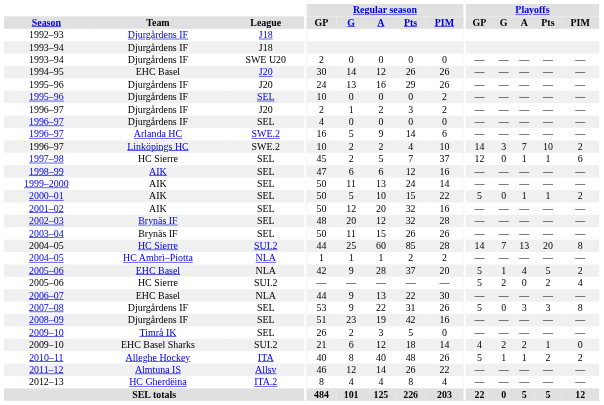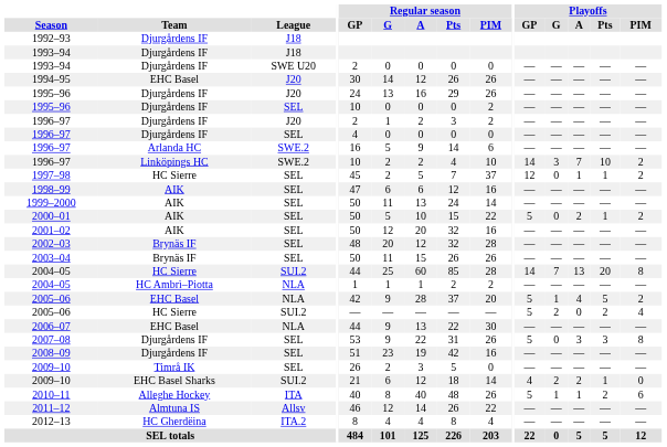 <table border="0" cellpadding="1" cellspacing="0" style="text-align:center; width:60em">
 <tr bgcolor="#e0e0e0">
 <th colspan="3" bgcolor="#ffffff"></th>
 <th rowspan="99" bgcolor="#ffffff"></th>
 <th colspan="5"><a href='#'>Regular season</a></th>
 <th rowspan="99" bgcolor="#ffffff"></th>
 <th colspan="5"><a href='#'>Playoffs</a></th>
 </tr>
 <tr bgcolor="#e0e0e0">
 <th><a href='#'>Season</a></th>
 <th>Team</th>
 <th>League</th>
 <th>GP</th>
 <th><a href='#'>G</a></th>
 <th><a href='#'>A</a></th>
 <th><a href='#'>Pts</a></th>
 <th><a href='#'>PIM</a></th>
 <th>GP</th>
 <th>G</th>
 <th>A</th>
 <th>Pts</th>
 <th>PIM</th>
 </tr>
 <tr>
 <td>1992–93</td>
 <td><a href='#'>Djurgårdens IF</a></td>
 <td><a href='#'>J18</a></td>
 <td></td>
 <td></td>
 <td></td>
 <td></td>
 <td></td>
 <td></td>
 <td></td>
 <td></td>
 <td></td>
 <td></td>
 </tr>
 <tr bgcolor="#f0f0f0">
 <td>1993–94</td>
 <td>Djurgårdens IF</td>
 <td>J18</td>
 <td></td>
 <td></td>
 <td></td>
 <td></td>
 <td></td>
 <td></td>
 <td></td>
 <td></td>
 <td></td>
 <td></td>
 </tr>
 <tr>
 <td>1993–94</td>
 <td>Djurgårdens IF</td>
 <td>SWE U20</td>
 <td>2</td>
 <td>0</td>
 <td>0</td>
 <td>0</td>
 <td>0</td>
 <td>—</td>
 <td>—</td>
 <td>—</td>
 <td>—</td>
 <td>—</td>
 </tr>
 <tr bgcolor="#f0f0f0">
 <td>1994–95</td>
 <td>EHC Basel</td>
 <td><a href='#'>J20</a></td>
 <td>30</td>
 <td>14</td>
 <td>12</td>
 <td>26</td>
 <td>26</td>
 <td>—</td>
 <td>—</td>
 <td>—</td>
 <td>—</td>
 <td>—</td>
 </tr>
 <tr>
 <td>1995–96</td>
 <td>Djurgårdens IF</td>
 <td>J20</td>
 <td>24</td>
 <td>13</td>
 <td>16</td>
 <td>29</td>
 <td>26</td>
 <td>—</td>
 <td>—</td>
 <td>—</td>
 <td>—</td>
 <td>—</td>
 </tr>
 <tr bgcolor="#f0f0f0">
 <td><a href='#'>1995–96</a></td>
 <td>Djurgårdens IF</td>
 <td><a href='#'>SEL</a></td>
 <td>10</td>
 <td>0</td>
 <td>0</td>
 <td>0</td>
 <td>2</td>
 <td>—</td>
 <td>—</td>
 <td>—</td>
 <td>—</td>
 <td>—</td>
 </tr>
 <tr>
 <td>1996–97</td>
 <td>Djurgårdens IF</td>
 <td>J20</td>
 <td>2</td>
 <td>1</td>
 <td>2</td>
 <td>3</td>
 <td>2</td>
 <td>—</td>
 <td>—</td>
 <td>—</td>
 <td>—</td>
 <td>—</td>
 </tr>
 <tr bgcolor="#f0f0f0">
 <td><a href='#'>1996–97</a></td>
 <td>Djurgårdens IF</td>
 <td>SEL</td>
 <td>4</td>
 <td>0</td>
 <td>0</td>
 <td>0</td>
 <td>0</td>
 <td>—</td>
 <td>—</td>
 <td>—</td>
 <td>—</td>
 <td>—</td>
 </tr>
 <tr>
 <td><a href='#'>1996–97</a></td>
 <td><a href='#'>Arlanda HC</a></td>
 <td><a href='#'>SWE.2</a></td>
 <td>16</td>
 <td>5</td>
 <td>9</td>
 <td>14</td>
 <td>6</td>
 <td>—</td>
 <td>—</td>
 <td>—</td>
 <td>—</td>
 <td>—</td>
 </tr>
 <tr bgcolor="#f0f0f0">
 <td>1996–97</td>
 <td><a href='#'>Linköpings HC</a></td>
 <td>SWE.2</td>
 <td>10</td>
 <td>2</td>
 <td>2</td>
 <td>4</td>
 <td>10</td>
 <td>14</td>
 <td>3</td>
 <td>7</td>
 <td>10</td>
 <td>2</td>
 </tr>
 <tr>
 <td><a href='#'>1997–98</a></td>
 <td>HC Sierre</td>
 <td>SEL</td>
 <td>45</td>
 <td>2</td>
 <td>5</td>
 <td>7</td>
 <td>37</td>
 <td>12</td>
 <td>0</td>
 <td>1</td>
 <td>1</td>
-<td>6</td>
+<td>2</td>
 </tr>
 <tr bgcolor="#f0f0f0">
 <td><a href='#'>1998–99</a></td>
 <td><a href='#'>AIK</a></td>
 <td>SEL</td>
 <td>47</td>
 <td>6</td>
 <td>6</td>
 <td>12</td>
 <td>16</td>
 <td>—</td>
 <td>—</td>
 <td>—</td>
 <td>—</td>
 <td>—</td>
 </tr>
 <tr>
 <td><a href='#'>1999–2000</a></td>
 <td>AIK</td>
 <td>SEL</td>
 <td>50</td>
 <td>11</td>
 <td>13</td>
 <td>24</td>
 <td>14</td>
 <td>—</td>
 <td>—</td>
 <td>—</td>
 <td>—</td>
 <td>—</td>
 </tr>
 <tr bgcolor="#f0f0f0">
 <td><a href='#'>2000–01</a></td>
 <td>AIK</td>
 <td>SEL</td>
 <td>50</td>
 <td>5</td>
 <td>10</td>
 <td>15</td>
 <td>22</td>
 <td>5</td>
 <td>0</td>
-<td>1</td>
+<td>2</td>
 <td>1</td>
 <td>2</td>
 </tr>
 <tr>
 <td><a href='#'>2001–02</a></td>
 <td>AIK</td>
 <td>SEL</td>
 <td>50</td>
 <td>12</td>
 <td>20</td>
 <td>32</td>
 <td>16</td>
 <td>—</td>
 <td>—</td>
 <td>—</td>
 <td>—</td>
 <td>—</td>
 </tr>
 <tr bgcolor="#f0f0f0">
 <td><a href='#'>2002–03</a></td>
 <td><a href='#'>Brynäs IF</a></td>
 <td>SEL</td>
 <td>48</td>
 <td>20</td>
 <td>12</td>
 <td>32</td>
 <td>28</td>
 <td>—</td>
 <td>—</td>
 <td>—</td>
 <td>—</td>
 <td>—</td>
 </tr>
 <tr>
 <td><a href='#'>2003–04</a></td>
 <td>Brynäs IF</td>
 <td>SEL</td>
 <td>50</td>
 <td>11</td>
 <td>15</td>
 <td>26</td>
 <td>26</td>
 <td>—</td>
 <td>—</td>
 <td>—</td>
 <td>—</td>
 <td>—</td>
 </tr>
 <tr bgcolor="#f0f0f0">
 <td>2004–05</td>
 <td><a href='#'>HC Sierre</a></td>
 <td><a href='#'>SUI.2</a></td>
 <td>44</td>
 <td>25</td>
 <td>60</td>
 <td>85</td>
 <td>28</td>
 <td>14</td>
 <td>7</td>
 <td>13</td>
 <td>20</td>
 <td>8</td>
 </tr>
 <tr>
 <td><a href='#'>2004–05</a></td>
 <td><a href='#'>HC Ambrì–Piotta</a></td>
 <td><a href='#'>NLA</a></td>
 <td>1</td>
 <td>1</td>
 <td>1</td>
 <td>2</td>
 <td>2</td>
 <td>—</td>
 <td>—</td>
 <td>—</td>
 <td>—</td>
 <td>—</td>
 </tr>
 <tr bgcolor="#f0f0f0">
 <td><a href='#'>2005–06</a></td>
 <td><a href='#'>EHC Basel</a></td>
 <td>NLA</td>
 <td>42</td>
 <td>9</td>
 <td>28</td>
 <td>37</td>
 <td>20</td>
 <td>5</td>
 <td>1</td>
 <td>4</td>
 <td>5</td>
 <td>2</td>
 </tr>
 <tr>
 <td>2005–06</td>
 <td>HC Sierre</td>
 <td>SUI.2</td>
 <td>—</td>
 <td>—</td>
 <td>—</td>
 <td>—</td>
 <td>—</td>
 <td>5</td>
 <td>2</td>
 <td>0</td>
 <td>2</td>
 <td>4</td>
 </tr>
 <tr bgcolor="#f0f0f0">
 <td><a href='#'>2006–07</a></td>
 <td>EHC Basel</td>
 <td>NLA</td>
 <td>44</td>
 <td>9</td>
 <td>13</td>
 <td>22</td>
 <td>30</td>
 <td>—</td>
 <td>—</td>
 <td>—</td>
 <td>—</td>
 <td>—</td>
 </tr>
 <tr>
 <td><a href='#'>2007–08</a></td>
 <td>Djurgårdens IF</td>
 <td>SEL</td>
 <td>53</td>
 <td>9</td>
 <td>22</td>
 <td>31</td>
 <td>26</td>
 <td>5</td>
 <td>0</td>
 <td>3</td>
 <td>3</td>
 <td>8</td>
 </tr>
 <tr bgcolor="#f0f0f0">
 <td><a href='#'>2008–09</a></td>
 <td>Djurgårdens IF</td>
 <td>SEL</td>
 <td>51</td>
 <td>23</td>
 <td>19</td>
 <td>42</td>
 <td>16</td>
 <td>—</td>
 <td>—</td>
 <td>—</td>
 <td>—</td>
 <td>—</td>
 </tr>
 <tr>
 <td><a href='#'>2009–10</a></td>
 <td><a href='#'>Timrå IK</a></td>
 <td>SEL</td>
 <td>26</td>
 <td>2</td>
 <td>3</td>
 <td>5</td>
 <td>0</td>
 <td>—</td>
 <td>—</td>
 <td>—</td>
 <td>—</td>
 <td>—</td>
 </tr>
 <tr bgcolor="#f0f0f0">
 <td>2009–10</td>
 <td>EHC Basel Sharks</td>
 <td>SUI.2</td>
 <td>21</td>
 <td>6</td>
 <td>12</td>
 <td>18</td>
 <td>14</td>
 <td>4</td>
 <td>2</td>
 <td>2</td>
 <td>1</td>
 <td>0</td>
 </tr>
 <tr>
 <td><a href='#'>2010–11</a></td>
 <td><a href='#'>Alleghe Hockey</a></td>
 <td><a href='#'>ITA</a></td>
 <td>40</td>
 <td>8</td>
 <td>40</td>
 <td>48</td>
 <td>26</td>
 <td>5</td>
 <td>1</td>
 <td>1</td>
 <td>2</td>
-<td>2</td>
+<td>6</td>
 </tr>
 <tr bgcolor="#f0f0f0">
 <td><a href='#'>2011–12</a></td>
 <td><a href='#'>Almtuna IS</a></td>
 <td><a href='#'>Allsv</a></td>
 <td>46</td>
 <td>12</td>
 <td>14</td>
 <td>26</td>
 <td>22</td>
 <td>—</td>
 <td>—</td>
 <td>—</td>
 <td>—</td>
 <td>—</td>
 </tr>
 <tr>
 <td>2012–13</td>
 <td><a href='#'>HC Gherdëina</a></td>
 <td><a href='#'>ITA.2</a></td>
 <td>8</td>
 <td>4</td>
 <td>4</td>
 <td>8</td>
 <td>4</td>
 <td>—</td>
 <td>—</td>
 <td>—</td>
 <td>—</td>
 <td>—</td>
 </tr>
 <tr bgcolor="#e0e0e0">
 <th colspan="3">SEL totals</th>
 <th>484</th>
 <th>101</th>
 <th>125</th>
 <th>226</th>
 <th>203</th>
 <th>22</th>
 <th>0</th>
 <th>5</th>
 <th>5</th>
 <th>12</th>
 </tr>
 </table>
